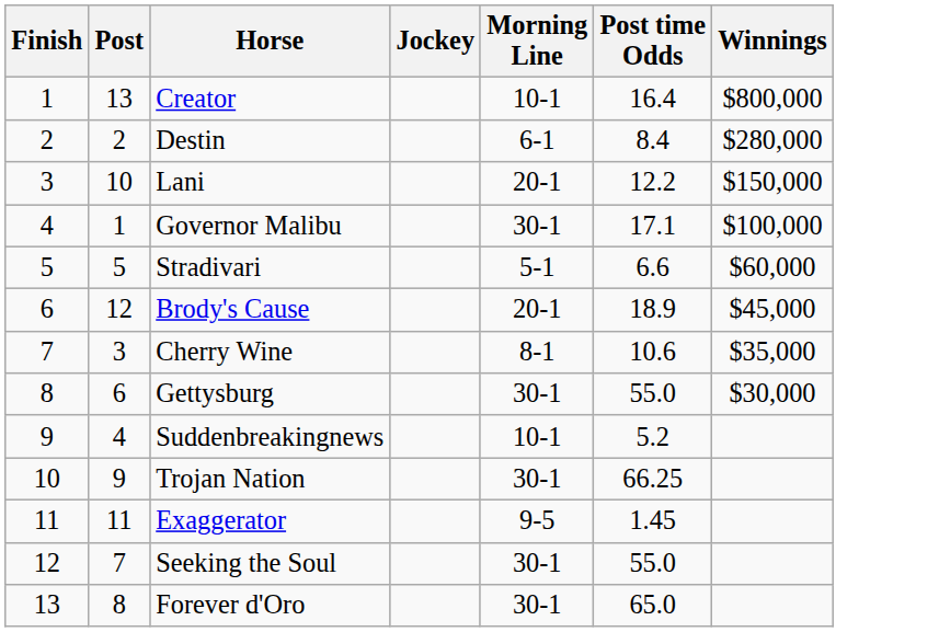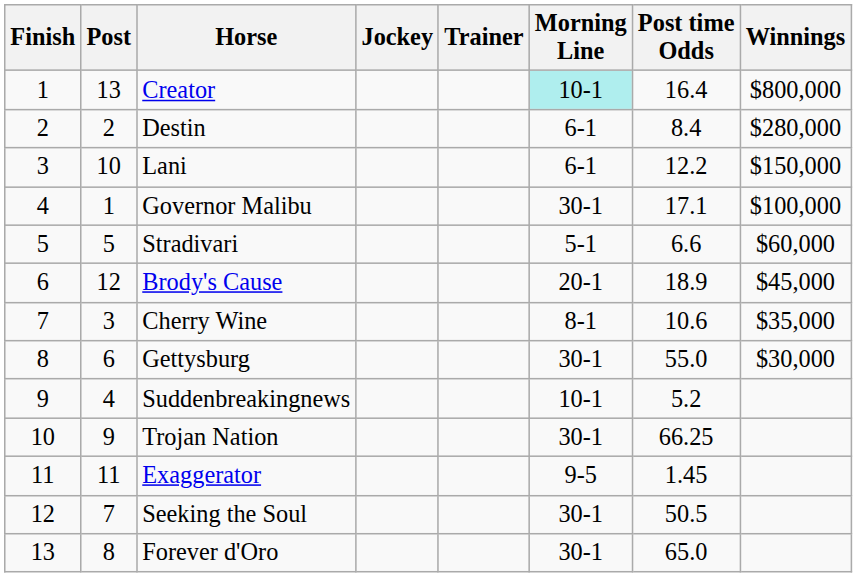 <table class="wikitable sortable">
 <tr>
 <th>Finish</th>
 <th>Post</th>
 <th>Horse</th>
 <th>Jockey</th>
+<th>Trainer</th>
 <th>Morning<br>Line</th>
 <th>Post time<br>Odds</th>
 <th>Winnings</th>
 </tr>
 <tr>
 <td align=center>1</td>
 <td align=center>13</td>
 <td><a href='#'>Creator</a></td>
 <td></td>
-<td align=center>10-1</td>
+<td></td>
+<td align=center style="background: paleturquoise;">10-1</td>
 <td align=center>16.4</td>
 <td align=center>$800,000</td>
 </tr>
 <tr>
 <td align=center>2</td>
 <td align=center>2</td>
 <td>Destin</td>
+<td></td>
 <td></td>
 <td align=center>6-1</td>
 <td align=center>8.4</td>
 <td align=center>$280,000</td>
 </tr>
 <tr>
 <td align=center>3</td>
 <td align=center>10</td>
 <td>Lani</td>
 <td></td>
-<td align=center>20-1</td>
+<td></td>
+<td align=center>6-1</td>
 <td align=center>12.2</td>
 <td align=center>$150,000</td>
 </tr>
 <tr>
 <td align=center>4</td>
 <td align=center>1</td>
 <td>Governor Malibu</td>
+<td></td>
 <td></td>
 <td align=center>30-1</td>
 <td align=center>17.1</td>
 <td align=center>$100,000</td>
 </tr>
 <tr>
 <td align=center>5</td>
 <td align=center>5</td>
 <td>Stradivari</td>
 <td></td>
+<td></td>
 <td align=center>5-1</td>
 <td align=center>6.6</td>
 <td align=center>$60,000</td>
 </tr>
 <tr>
 <td align=center>6</td>
 <td align=center>12</td>
 <td><a href='#'>Brody's Cause</a></td>
+<td></td>
 <td></td>
 <td align=center>20-1</td>
 <td align=center>18.9</td>
 <td align=center>$45,000</td>
 </tr>
 <tr>
 <td align=center>7</td>
 <td align=center>3</td>
 <td>Cherry Wine</td>
 <td></td>
+<td></td>
 <td align=center>8-1</td>
 <td align=center>10.6</td>
 <td align=center>$35,000</td>
 </tr>
 <tr>
 <td align=center>8</td>
 <td align=center>6</td>
 <td>Gettysburg</td>
+<td></td>
 <td></td>
 <td align=center>30-1</td>
 <td align=center>55.0</td>
 <td align=center>$30,000</td>
 </tr>
 <tr>
 <td align=center>9</td>
 <td align=center>4</td>
 <td>Suddenbreakingnews</td>
 <td></td>
+<td></td>
 <td align=center>10-1</td>
 <td align=center>5.2</td>
 <td align=center></td>
 </tr>
 <tr>
 <td align=center>10</td>
 <td align=center>9</td>
 <td>Trojan Nation</td>
+<td></td>
 <td></td>
 <td align=center>30-1</td>
 <td align=center>66.25</td>
 <td align=center></td>
 </tr>
 <tr>
 <td align=center>11</td>
 <td align=center>11</td>
 <td><a href='#'>Exaggerator</a></td>
 <td></td>
+<td></td>
 <td align=center>9-5</td>
 <td align=center>1.45</td>
 <td align=center></td>
 </tr>
 <tr>
 <td align=center>12</td>
 <td align=center>7</td>
 <td>Seeking the Soul</td>
 <td></td>
+<td></td>
 <td align=center>30-1</td>
-<td align=center>55.0</td>
+<td align=center>50.5</td>
 <td align=center></td>
 </tr>
 <tr>
 <td align=center>13</td>
 <td align=center>8</td>
 <td>Forever d'Oro</td>
 <td></td>
+<td></td>
 <td align=center>30-1</td>
 <td align=center>65.0</td>
 <td align=center></td>
 </tr>
 </table>
